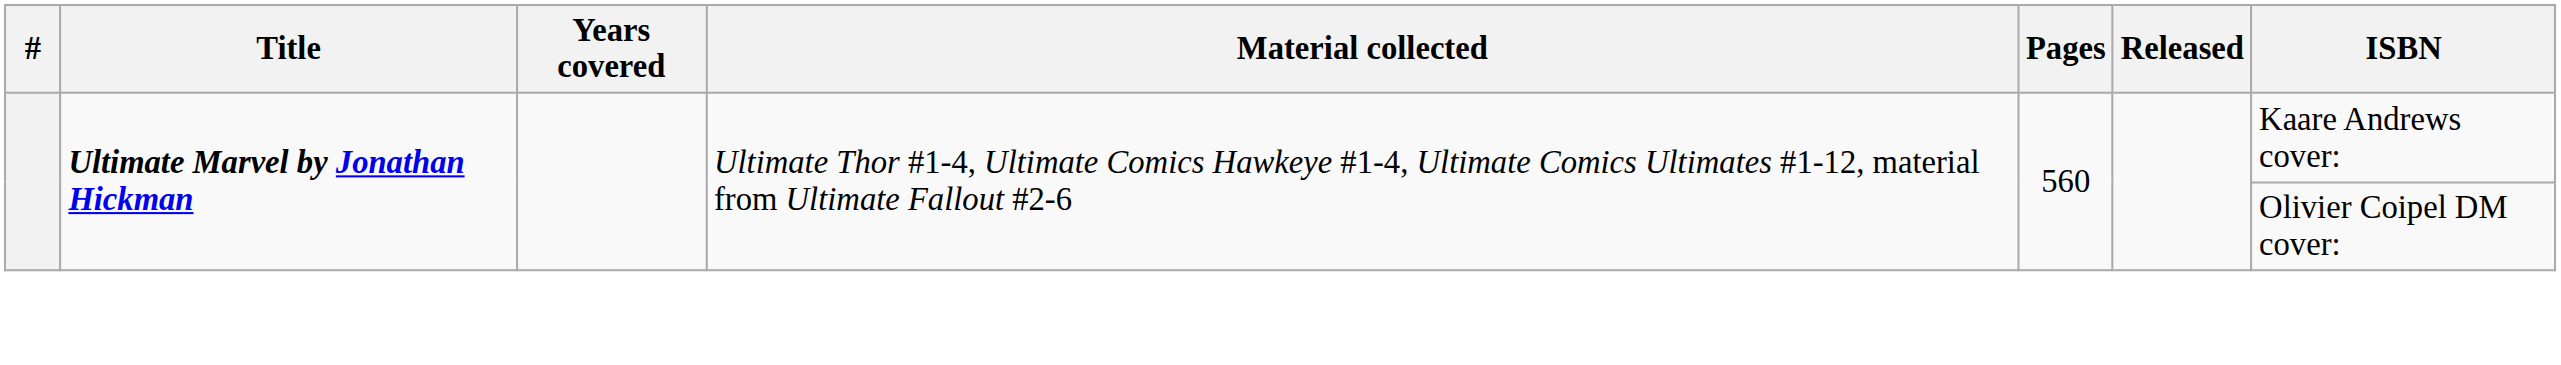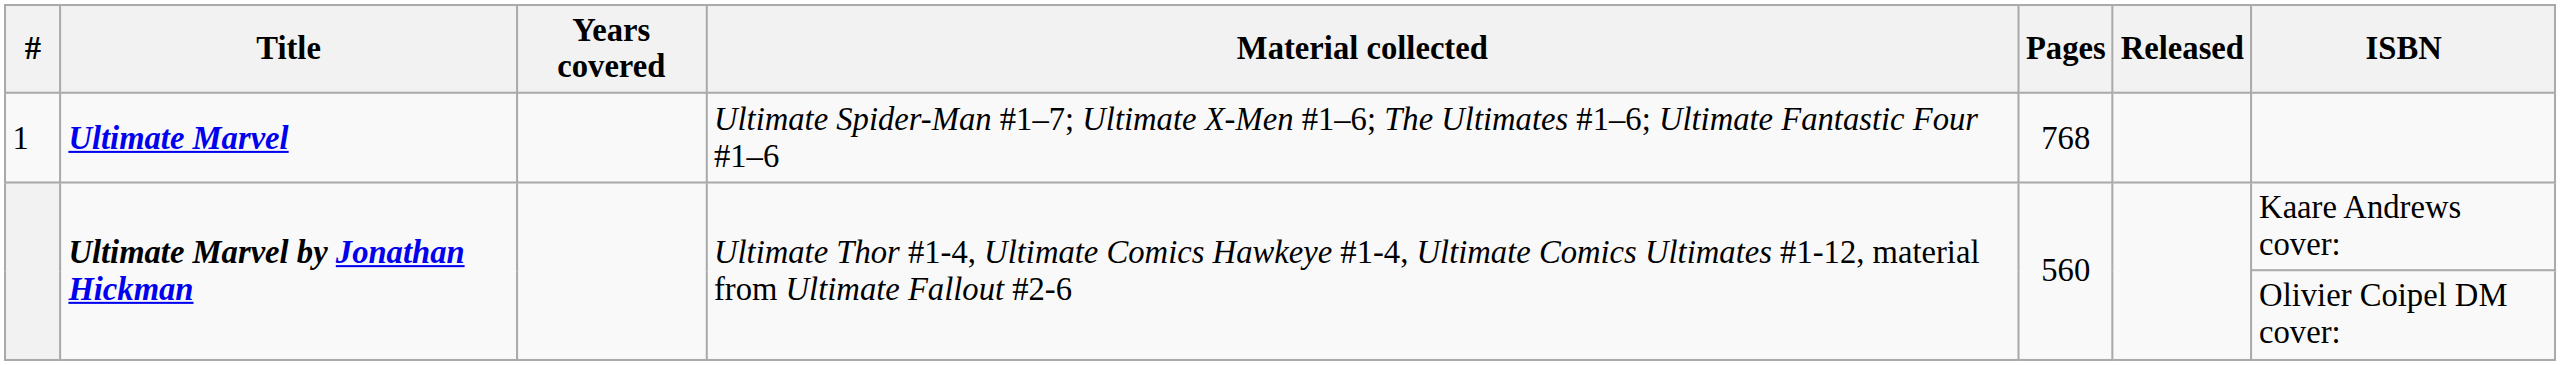 <table class="wikitable sortable" width=99%>
 <tr>
 <th class="unsortable" width=20px>#</th>
 <th>Title</th>
 <th>Years covered</th>
 <th class="unsortable">Material collected</th>
 <th>Pages</th>
 <th>Released</th>
 <th class="unsortable">ISBN</th>
+</tr>
+<tr>
+<td>1</td>
+<td><strong><em><a href='#'>Ultimate Marvel</a></em></strong></td>
+<td></td>
+<td><em>Ultimate Spider-Man</em> #1–7; <em>Ultimate X-Men</em> #1–6; <em>The Ultimates</em> #1–6; <em>Ultimate Fantastic Four</em> #1–6</td>
+<td style="text-align: center;">768</td>
+<td></td>
+<td></td>
 </tr>
 <tr>
 <th style="background-color: light grey;" rowspan=2></th>
 <td rowspan=2><strong><em>Ultimate Marvel by <a href='#'>Jonathan Hickman</a></em></strong></td>
 <td rowspan=2></td>
 <td rowspan=2><em>Ultimate Thor</em> #1-4, <em>Ultimate Comics Hawkeye</em> #1-4, <em>Ultimate Comics Ultimates</em> #1-12, material from <em>Ultimate Fallout</em> #2-6</td>
 <td style="text-align: center;" rowspan=2>560</td>
 <td rowspan=2></td>
 <td>Kaare Andrews cover: </td>
 </tr>
 <tr>
 <td>Olivier Coipel DM cover: </td>
 </tr>
 </table>
